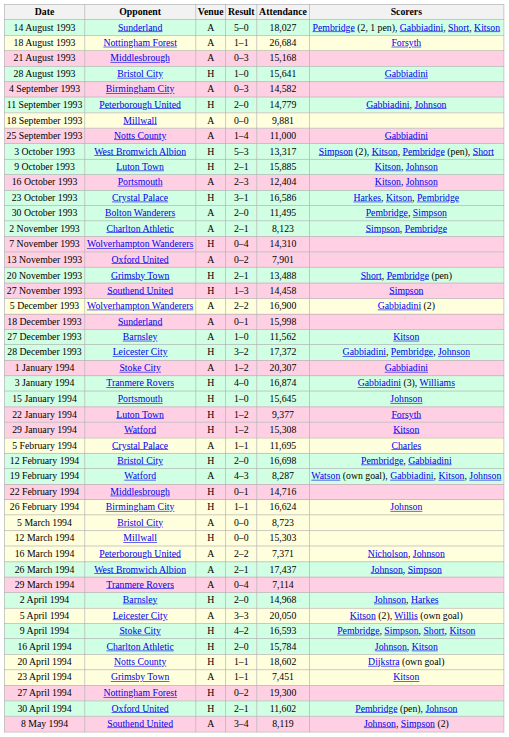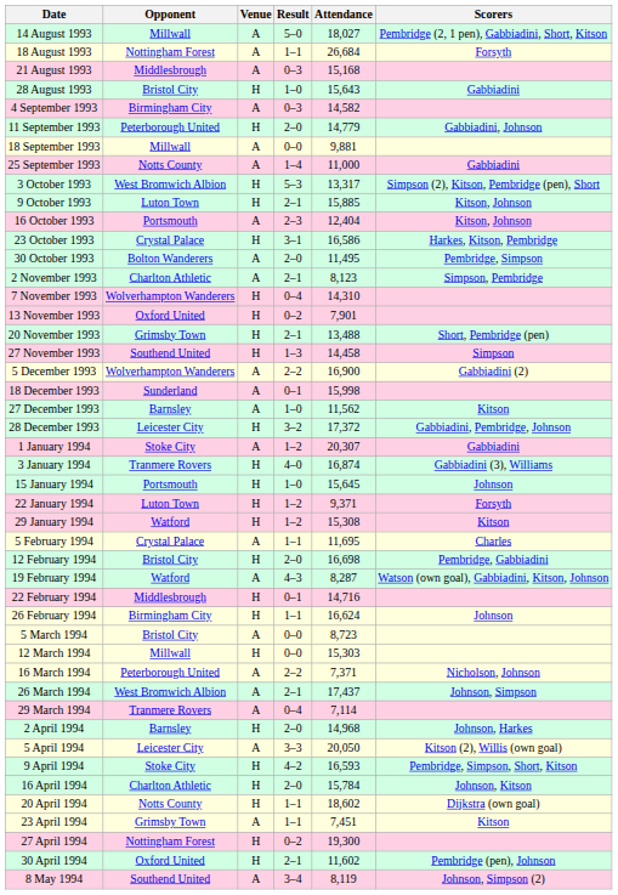 <table class="wikitable sortable" style="text-align:center;">
 <tr>
 <th>Date</th>
 <th>Opponent</th>
 <th>Venue</th>
 <th>Result</th>
 <th>Attendance</th>
 <th>Scorers</th>
 </tr>
 <tr style="background:#d0ffe3;">
 <td>14 August 1993</td>
-<td><a href='#'>Sunderland</a></td>
+<td><a href='#'>Millwall</a></td>
 <td>A</td>
 <td>5–0</td>
 <td>18,027</td>
 <td><a href='#'>Pembridge</a> (2, 1 pen), <a href='#'>Gabbiadini</a>, <a href='#'>Short</a>, <a href='#'>Kitson</a></td>
 </tr>
 <tr style="background:#ffd;">
 <td>18 August 1993</td>
 <td><a href='#'>Nottingham Forest</a></td>
 <td>A</td>
 <td>1–1</td>
 <td>26,684</td>
 <td><a href='#'>Forsyth</a></td>
 </tr>
 <tr style="background:#ffd0e3;">
 <td>21 August 1993</td>
 <td><a href='#'>Middlesbrough</a></td>
 <td>A</td>
 <td>0–3</td>
 <td>15,168</td>
 <td></td>
 </tr>
 <tr style="background:#d0ffe3;">
 <td>28 August 1993</td>
 <td><a href='#'>Bristol City</a></td>
 <td>H</td>
 <td>1–0</td>
-<td>15,641</td>
+<td>15,643</td>
 <td><a href='#'>Gabbiadini</a></td>
 </tr>
 <tr style="background:#ffd0e3;">
 <td>4 September 1993</td>
 <td><a href='#'>Birmingham City</a></td>
 <td>A</td>
 <td>0–3</td>
 <td>14,582</td>
 <td></td>
 </tr>
 <tr style="background:#d0ffe3;">
 <td>11 September 1993</td>
 <td><a href='#'>Peterborough United</a></td>
 <td>H</td>
 <td>2–0</td>
 <td>14,779</td>
 <td><a href='#'>Gabbiadini</a>, <a href='#'>Johnson</a></td>
 </tr>
 <tr style="background:#ffd;">
 <td>18 September 1993</td>
 <td><a href='#'>Millwall</a></td>
 <td>A</td>
 <td>0–0</td>
 <td>9,881</td>
 <td></td>
 </tr>
 <tr style="background:#ffd0e3;">
 <td>25 September 1993</td>
 <td><a href='#'>Notts County</a></td>
 <td>A</td>
 <td>1–4</td>
 <td>11,000</td>
 <td><a href='#'>Gabbiadini</a></td>
 </tr>
 <tr style="background:#d0ffe3;">
 <td>3 October 1993</td>
 <td><a href='#'>West Bromwich Albion</a></td>
 <td>H</td>
 <td>5–3</td>
 <td>13,317</td>
 <td><a href='#'>Simpson</a> (2), <a href='#'>Kitson</a>, <a href='#'>Pembridge</a> (pen), <a href='#'>Short</a></td>
 </tr>
 <tr style="background:#d0ffe3;">
 <td>9 October 1993</td>
 <td><a href='#'>Luton Town</a></td>
 <td>H</td>
 <td>2–1</td>
 <td>15,885</td>
 <td><a href='#'>Kitson</a>, <a href='#'>Johnson</a></td>
 </tr>
 <tr style="background:#ffd0e3;">
 <td>16 October 1993</td>
 <td><a href='#'>Portsmouth</a></td>
 <td>A</td>
 <td>2–3</td>
 <td>12,404</td>
 <td><a href='#'>Kitson</a>, <a href='#'>Johnson</a></td>
 </tr>
 <tr style="background:#d0ffe3;">
 <td>23 October 1993</td>
 <td><a href='#'>Crystal Palace</a></td>
 <td>H</td>
 <td>3–1</td>
 <td>16,586</td>
 <td><a href='#'>Harkes</a>, <a href='#'>Kitson</a>, <a href='#'>Pembridge</a></td>
 </tr>
 <tr style="background:#d0ffe3;">
 <td>30 October 1993</td>
 <td><a href='#'>Bolton Wanderers</a></td>
 <td>A</td>
 <td>2–0</td>
 <td>11,495</td>
 <td><a href='#'>Pembridge</a>, <a href='#'>Simpson</a></td>
 </tr>
 <tr style="background:#d0ffe3;">
 <td>2 November 1993</td>
 <td><a href='#'>Charlton Athletic</a></td>
 <td>A</td>
 <td>2–1</td>
 <td>8,123</td>
 <td><a href='#'>Simpson</a>, <a href='#'>Pembridge</a></td>
 </tr>
 <tr style="background:#ffd0e3;">
 <td>7 November 1993</td>
 <td><a href='#'>Wolverhampton Wanderers</a></td>
 <td>H</td>
 <td>0–4</td>
 <td>14,310</td>
 <td></td>
 </tr>
 <tr style="background:#ffd0e3;">
 <td>13 November 1993</td>
 <td><a href='#'>Oxford United</a></td>
-<td>A</td>
+<td>H</td>
 <td>0–2</td>
 <td>7,901</td>
 <td></td>
 </tr>
 <tr style="background:#d0ffe3;">
 <td>20 November 1993</td>
 <td><a href='#'>Grimsby Town</a></td>
 <td>H</td>
 <td>2–1</td>
 <td>13,488</td>
 <td><a href='#'>Short</a>, <a href='#'>Pembridge</a> (pen)</td>
 </tr>
 <tr style="background:#ffd0e3;">
 <td>27 November 1993</td>
 <td><a href='#'>Southend United</a></td>
 <td>H</td>
 <td>1–3</td>
 <td>14,458</td>
 <td><a href='#'>Simpson</a></td>
 </tr>
 <tr style="background:#ffd;">
 <td>5 December 1993</td>
 <td><a href='#'>Wolverhampton Wanderers</a></td>
 <td>A</td>
 <td>2–2</td>
 <td>16,900</td>
 <td><a href='#'>Gabbiadini</a> (2)</td>
 </tr>
 <tr style="background:#ffd0e3;">
 <td>18 December 1993</td>
 <td><a href='#'>Sunderland</a></td>
 <td>A</td>
 <td>0–1</td>
 <td>15,998</td>
 <td></td>
 </tr>
 <tr style="background:#d0ffe3;">
 <td>27 December 1993</td>
 <td><a href='#'>Barnsley</a></td>
 <td>A</td>
 <td>1–0</td>
 <td>11,562</td>
 <td><a href='#'>Kitson</a></td>
 </tr>
 <tr style="background:#d0ffe3;">
 <td>28 December 1993</td>
 <td><a href='#'>Leicester City</a></td>
 <td>H</td>
 <td>3–2</td>
 <td>17,372</td>
 <td><a href='#'>Gabbiadini</a>, <a href='#'>Pembridge</a>, <a href='#'>Johnson</a></td>
 </tr>
 <tr style="background:#ffd0e3;">
 <td>1 January 1994</td>
 <td><a href='#'>Stoke City</a></td>
 <td>A</td>
 <td>1–2</td>
 <td>20,307</td>
 <td><a href='#'>Gabbiadini</a></td>
 </tr>
 <tr style="background:#d0ffe3;">
 <td>3 January 1994</td>
 <td><a href='#'>Tranmere Rovers</a></td>
 <td>H</td>
 <td>4–0</td>
 <td>16,874</td>
 <td><a href='#'>Gabbiadini</a> (3), <a href='#'>Williams</a></td>
 </tr>
 <tr style="background:#d0ffe3;">
 <td>15 January 1994</td>
 <td><a href='#'>Portsmouth</a></td>
 <td>H</td>
 <td>1–0</td>
 <td>15,645</td>
 <td><a href='#'>Johnson</a></td>
 </tr>
 <tr style="background:#ffd0e3;">
 <td>22 January 1994</td>
 <td><a href='#'>Luton Town</a></td>
 <td>H</td>
 <td>1–2</td>
-<td>9,377</td>
+<td>9,371</td>
 <td><a href='#'>Forsyth</a></td>
 </tr>
 <tr style="background:#ffd0e3;">
 <td>29 January 1994</td>
 <td><a href='#'>Watford</a></td>
 <td>H</td>
 <td>1–2</td>
 <td>15,308</td>
 <td><a href='#'>Kitson</a></td>
 </tr>
 <tr style="background:#ffd;">
 <td>5 February 1994</td>
 <td><a href='#'>Crystal Palace</a></td>
 <td>A</td>
 <td>1–1</td>
 <td>11,695</td>
 <td><a href='#'>Charles</a></td>
 </tr>
 <tr style="background:#d0ffe3;">
 <td>12 February 1994</td>
 <td><a href='#'>Bristol City</a></td>
 <td>H</td>
 <td>2–0</td>
 <td>16,698</td>
 <td><a href='#'>Pembridge</a>, <a href='#'>Gabbiadini</a></td>
 </tr>
 <tr style="background:#d0ffe3;">
 <td>19 February 1994</td>
 <td><a href='#'>Watford</a></td>
 <td>A</td>
 <td>4–3</td>
 <td>8,287</td>
 <td><a href='#'>Watson</a> (own goal), <a href='#'>Gabbiadini</a>, <a href='#'>Kitson</a>, <a href='#'>Johnson</a></td>
 </tr>
 <tr style="background:#ffd0e3;">
 <td>22 February 1994</td>
 <td><a href='#'>Middlesbrough</a></td>
 <td>H</td>
 <td>0–1</td>
 <td>14,716</td>
 <td></td>
 </tr>
 <tr style="background:#ffd;">
 <td>26 February 1994</td>
 <td><a href='#'>Birmingham City</a></td>
 <td>H</td>
 <td>1–1</td>
 <td>16,624</td>
 <td><a href='#'>Johnson</a></td>
 </tr>
 <tr style="background:#ffd;">
 <td>5 March 1994</td>
 <td><a href='#'>Bristol City</a></td>
 <td>A</td>
 <td>0–0</td>
 <td>8,723</td>
 <td></td>
 </tr>
 <tr style="background:#ffd;">
 <td>12 March 1994</td>
 <td><a href='#'>Millwall</a></td>
 <td>H</td>
 <td>0–0</td>
 <td>15,303</td>
 <td></td>
 </tr>
 <tr style="background:#ffd;">
 <td>16 March 1994</td>
 <td><a href='#'>Peterborough United</a></td>
 <td>A</td>
 <td>2–2</td>
 <td>7,371</td>
 <td><a href='#'>Nicholson</a>, <a href='#'>Johnson</a></td>
 </tr>
 <tr style="background:#d0ffe3;">
 <td>26 March 1994</td>
 <td><a href='#'>West Bromwich Albion</a></td>
 <td>A</td>
 <td>2–1</td>
 <td>17,437</td>
 <td><a href='#'>Johnson</a>, <a href='#'>Simpson</a></td>
 </tr>
 <tr style="background:#ffd0e3;">
 <td>29 March 1994</td>
 <td><a href='#'>Tranmere Rovers</a></td>
 <td>A</td>
 <td>0–4</td>
 <td>7,114</td>
 <td></td>
 </tr>
 <tr style="background:#d0ffe3;">
 <td>2 April 1994</td>
 <td><a href='#'>Barnsley</a></td>
 <td>H</td>
 <td>2–0</td>
 <td>14,968</td>
 <td><a href='#'>Johnson</a>, <a href='#'>Harkes</a></td>
 </tr>
 <tr style="background:#ffd;">
 <td>5 April 1994</td>
 <td><a href='#'>Leicester City</a></td>
 <td>A</td>
 <td>3–3</td>
 <td>20,050</td>
 <td><a href='#'>Kitson</a> (2), <a href='#'>Willis</a> (own goal)</td>
 </tr>
 <tr style="background:#d0ffe3;">
 <td>9 April 1994</td>
 <td><a href='#'>Stoke City</a></td>
 <td>H</td>
 <td>4–2</td>
 <td>16,593</td>
 <td><a href='#'>Pembridge</a>, <a href='#'>Simpson</a>, <a href='#'>Short</a>, <a href='#'>Kitson</a></td>
 </tr>
 <tr style="background:#d0ffe3;">
 <td>16 April 1994</td>
 <td><a href='#'>Charlton Athletic</a></td>
 <td>H</td>
 <td>2–0</td>
 <td>15,784</td>
 <td><a href='#'>Johnson</a>, <a href='#'>Kitson</a></td>
 </tr>
 <tr style="background:#ffd;">
 <td>20 April 1994</td>
 <td><a href='#'>Notts County</a></td>
 <td>H</td>
 <td>1–1</td>
 <td>18,602</td>
 <td><a href='#'>Dijkstra</a> (own goal)</td>
 </tr>
 <tr style="background:#ffd;">
 <td>23 April 1994</td>
 <td><a href='#'>Grimsby Town</a></td>
 <td>A</td>
 <td>1–1</td>
 <td>7,451</td>
 <td><a href='#'>Kitson</a></td>
 </tr>
 <tr style="background:#ffd0e3;">
 <td>27 April 1994</td>
 <td><a href='#'>Nottingham Forest</a></td>
 <td>H</td>
 <td>0–2</td>
 <td>19,300</td>
 <td></td>
 </tr>
 <tr style="background:#d0ffe3;">
 <td>30 April 1994</td>
 <td><a href='#'>Oxford United</a></td>
 <td>H</td>
 <td>2–1</td>
 <td>11,602</td>
 <td><a href='#'>Pembridge</a> (pen), <a href='#'>Johnson</a></td>
 </tr>
 <tr style="background:#ffd0e3;">
 <td>8 May 1994</td>
 <td><a href='#'>Southend United</a></td>
 <td>A</td>
 <td>3–4</td>
 <td>8,119</td>
 <td><a href='#'>Johnson</a>, <a href='#'>Simpson</a> (2)</td>
 </tr>
 </table>
